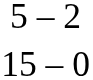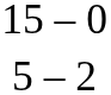 <table style="text-align:center">
 <tr>
 <th width=200></th>
 <th width=100></th>
 <th width=200></th>
 </tr>
 <tr>
 <td align=right><strong></strong></td>
-<td>5 – 2</td>
+<td>15 – 0</td>
 <td align=left></td>
 </tr>
 <tr>
 <td align=right><strong></strong></td>
-<td>15 – 0</td>
+<td>5 – 2</td>
 <td align=left></td>
 </tr>
 </table>
